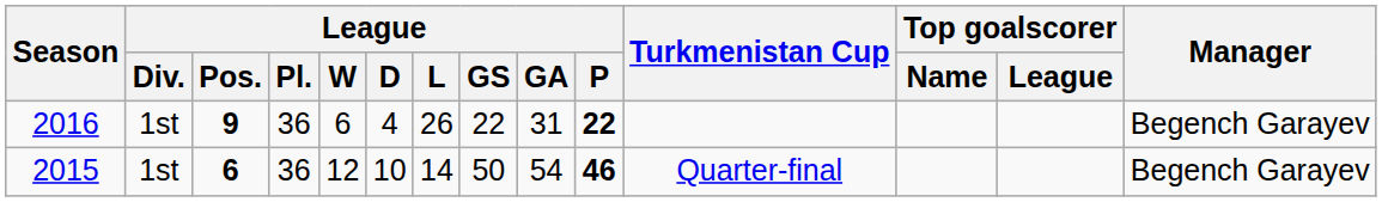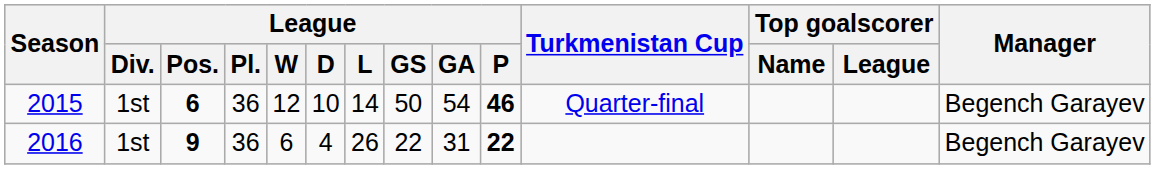 <table class="wikitable">
 <tr style="background:#efefef;">
 <th rowspan="2">Season</th>
 <th colspan="9">League</th>
 <th rowspan="2"><a href='#'>Turkmenistan Cup</a></th>
 <th colspan="2">Top goalscorer</th>
 <th rowspan="2">Manager</th>
 </tr>
 <tr>
 <th>Div.</th>
 <th>Pos.</th>
 <th>Pl.</th>
 <th>W</th>
 <th>D</th>
 <th>L</th>
 <th>GS</th>
 <th>GA</th>
 <th>P</th>
 <th>Name</th>
 <th>League</th>
 </tr>
 <tr>
+<td align=center><a href='#'>2015</a></td>
+<td align=center>1st</td>
+<td align=center><strong>6</strong></td>
+<td align=center>36</td>
+<td align=center>12</td>
+<td align=center>10</td>
+<td align=center>14</td>
+<td align=center>50</td>
+<td align=center>54</td>
+<td align=center><strong>46</strong></td>
+<td align=center><a href='#'>Quarter-final</a></td>
+<td align=center></td>
+<td align=center></td>
+<td align=center> Begench Garayev</td>
+</tr>
+<tr>
 <td align=center><a href='#'>2016</a></td>
 <td align=center>1st</td>
 <td align=center><strong>9</strong></td>
 <td align=center>36</td>
 <td align=center>6</td>
 <td align=center>4</td>
 <td align=center>26</td>
 <td align=center>22</td>
 <td align=center>31</td>
 <td align=center><strong>22</strong></td>
 <td align=center></td>
 <td align=center></td>
 <td align=center></td>
 <td align=center> Begench Garayev</td>
 </tr>
-<tr>
-<td align=center><a href='#'>2015</a></td>
-<td align=center>1st</td>
-<td align=center><strong>6</strong></td>
-<td align=center>36</td>
-<td align=center>12</td>
-<td align=center>10</td>
-<td align=center>14</td>
-<td align=center>50</td>
-<td align=center>54</td>
-<td align=center><strong>46</strong></td>
-<td align=center><a href='#'>Quarter-final</a></td>
-<td align=center></td>
-<td align=center></td>
-<td align=center> Begench Garayev</td>
-</tr>
 </table>
